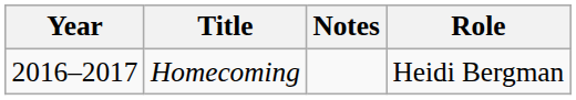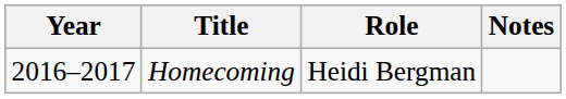 <table class = "wikitable sortable">
 <tr>
 <th>Year</th>
 <th>Title</th>
+<th>Role</th>
 <th class = "unsortable">Notes</th>
-<th>Role</th>
 </tr>
 <tr>
 <td>2016–2017</td>
 <td><em>Homecoming</em></td>
+<td>Heidi Bergman</td>
 <td></td>
-<td>Heidi Bergman</td>
 </tr>
 </table>
